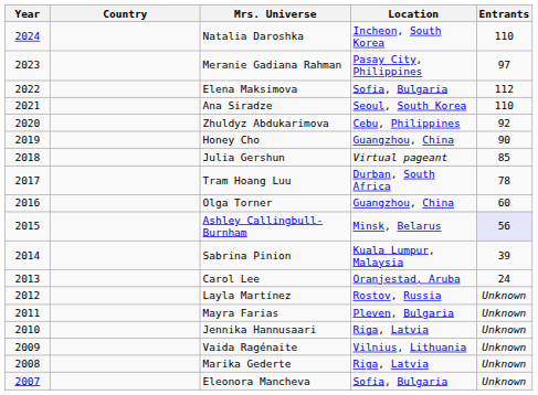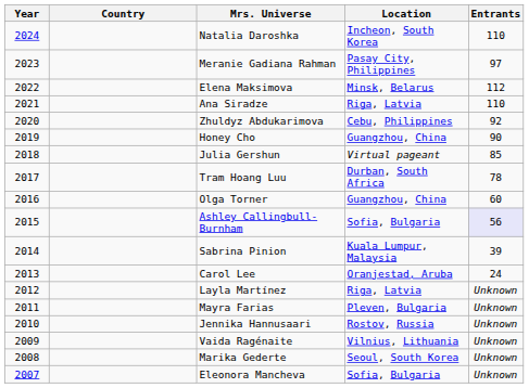 <table class="wikitable" style="font-size:100%; text-align:center;">
 <tr>
 <th width="50">Year</th>
 <th width="180">Country</th>
 <th width="180">Mrs. Universe</th>
 <th width="150">Location</th>
 <th width="50">Entrants</th>
 </tr>
 <tr>
 <td><a href='#'>2024</a></td>
 <td align=left></td>
 <td align=left>Natalia Daroshka</td>
 <td align=left><a href='#'>Incheon</a>, <a href='#'>South Korea</a></td>
 <td>110</td>
 </tr>
 <tr>
 <td>2023</td>
 <td align=left></td>
 <td align=left>Meranie Gadiana Rahman</td>
 <td align=left><a href='#'>Pasay City</a>, <a href='#'>Philippines</a></td>
 <td>97</td>
 </tr>
 <tr>
 <td>2022</td>
 <td align=left></td>
 <td align=left>Elena Maksimova</td>
-<td align=left><a href='#'>Sofia</a>, <a href='#'>Bulgaria</a></td>
+<td align=left><a href='#'>Minsk</a>, <a href='#'>Belarus</a></td>
 <td>112</td>
 </tr>
 <tr>
 <td>2021</td>
 <td align=left></td>
 <td align=left>Ana Siradze</td>
-<td align=left><a href='#'>Seoul</a>, <a href='#'>South Korea</a></td>
+<td align=left><a href='#'>Riga</a>, <a href='#'>Latvia</a></td>
 <td>110</td>
 </tr>
 <tr>
 <td>2020</td>
 <td align=left></td>
 <td align=left>Zhuldyz Abdukarimova</td>
 <td align=left><a href='#'>Cebu</a>, <a href='#'>Philippines</a></td>
 <td>92</td>
 </tr>
 <tr>
 <td>2019</td>
 <td align=left></td>
 <td align=left>Honey Cho</td>
 <td align=left><a href='#'>Guangzhou</a>, <a href='#'>China</a></td>
 <td>90</td>
 </tr>
 <tr>
 <td>2018</td>
 <td align=left></td>
 <td align=left>Julia Gershun</td>
 <td align=left><em>Virtual pageant</em></td>
 <td>85</td>
 </tr>
 <tr>
 <td>2017</td>
 <td align=left></td>
 <td align=left>Tram Hoang Luu</td>
 <td align=left><a href='#'>Durban</a>, <a href='#'>South Africa</a></td>
 <td>78</td>
 </tr>
 <tr>
 <td>2016</td>
 <td align=left></td>
 <td align=left>Olga Torner</td>
 <td align=left><a href='#'>Guangzhou</a>, <a href='#'>China</a></td>
 <td>60</td>
 </tr>
 <tr>
 <td>2015</td>
 <td align=left></td>
 <td align=left><a href='#'>Ashley Callingbull-Burnham</a></td>
-<td align=left><a href='#'>Minsk</a>, <a href='#'>Belarus</a></td>
+<td align=left><a href='#'>Sofia</a>, <a href='#'>Bulgaria</a></td>
 <td style="background: lavender;">56</td>
 </tr>
 <tr>
 <td>2014</td>
 <td align=left></td>
 <td align=left>Sabrina Pinion</td>
 <td align=left><a href='#'>Kuala Lumpur</a>, <a href='#'>Malaysia</a></td>
 <td>39</td>
 </tr>
 <tr>
 <td>2013</td>
 <td align=left></td>
 <td align=left>Carol Lee</td>
 <td align=left><a href='#'>Oranjestad, Aruba</a></td>
 <td>24</td>
 </tr>
 <tr>
 <td>2012</td>
 <td align=left></td>
 <td align=left>Layla Martínez</td>
-<td align=left><a href='#'>Rostov</a>, <a href='#'>Russia</a></td>
+<td align=left><a href='#'>Riga</a>, <a href='#'>Latvia</a></td>
 <td><em>Unknown</em></td>
 </tr>
 <tr>
 <td>2011</td>
 <td align=left></td>
 <td align=left>Mayra Farias</td>
 <td align=left><a href='#'>Pleven</a>, <a href='#'>Bulgaria</a></td>
 <td><em>Unknown</em></td>
 </tr>
 <tr>
 <td>2010</td>
 <td align=left></td>
 <td align=left>Jennika Hannusaari</td>
-<td align=left><a href='#'>Riga</a>, <a href='#'>Latvia</a></td>
+<td align=left><a href='#'>Rostov</a>, <a href='#'>Russia</a></td>
 <td><em>Unknown</em></td>
 </tr>
 <tr>
 <td>2009</td>
 <td align=left></td>
 <td align=left>Vaida Ragénaite</td>
 <td align=left><a href='#'>Vilnius</a>, <a href='#'>Lithuania</a></td>
 <td><em>Unknown</em></td>
 </tr>
 <tr>
 <td>2008</td>
 <td align=left></td>
 <td align=left>Marika Gederte</td>
-<td align=left><a href='#'>Riga</a>, <a href='#'>Latvia</a></td>
+<td align=left><a href='#'>Seoul</a>, <a href='#'>South Korea</a></td>
 <td><em>Unknown</em></td>
 </tr>
 <tr>
 <td><a href='#'>2007</a></td>
 <td align=left></td>
 <td align=left>Eleonora Mancheva</td>
 <td align=left><a href='#'>Sofia</a>, <a href='#'>Bulgaria</a></td>
 <td><em>Unknown</em></td>
 </tr>
 </table>
